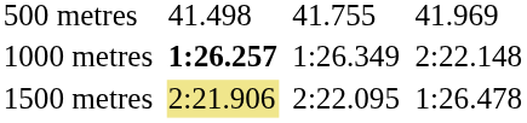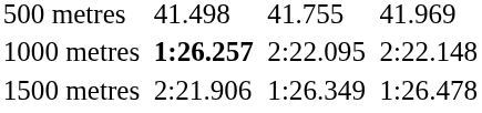 <table>
 <tr>
 <td>500 metres<br></td>
 <td></td>
 <td>41.498</td>
 <td></td>
 <td>41.755</td>
 <td></td>
 <td>41.969</td>
 </tr>
 <tr>
 <td>1000 metres<br></td>
 <td></td>
 <td><strong>1:26.257</strong></td>
 <td></td>
-<td>1:26.349</td>
+<td>2:22.095</td>
 <td></td>
 <td>2:22.148</td>
 </tr>
 <tr>
 <td>1500 metres<br></td>
 <td></td>
-<td style="background: khaki;">2:21.906</td>
+<td>2:21.906</td>
 <td></td>
-<td>2:22.095</td>
+<td>1:26.349</td>
 <td></td>
 <td>1:26.478</td>
 </tr>
 </table>
